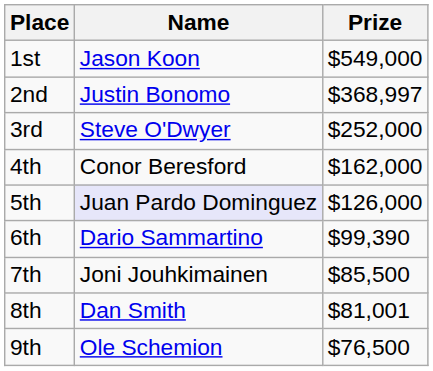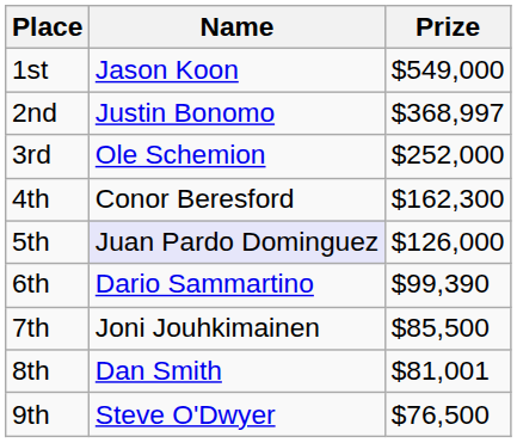 <table class="wikitable">
 <tr>
 <th>Place</th>
 <th>Name</th>
 <th>Prize</th>
 </tr>
 <tr>
 <td>1st</td>
 <td> <a href='#'>Jason Koon</a></td>
 <td>$549,000</td>
 </tr>
 <tr>
 <td>2nd</td>
 <td> <a href='#'>Justin Bonomo</a></td>
 <td>$368,997</td>
 </tr>
 <tr>
 <td>3rd</td>
-<td> <a href='#'>Steve O'Dwyer</a></td>
+<td> <a href='#'>Ole Schemion</a></td>
 <td>$252,000</td>
 </tr>
 <tr>
 <td>4th</td>
 <td> Conor Beresford</td>
-<td>$162,000</td>
+<td>$162,300</td>
 </tr>
 <tr>
 <td>5th</td>
 <td style="background: lavender;"> Juan Pardo Dominguez</td>
 <td>$126,000</td>
 </tr>
 <tr>
 <td>6th</td>
 <td> <a href='#'>Dario Sammartino</a></td>
 <td>$99,390</td>
 </tr>
 <tr>
 <td>7th</td>
 <td> Joni Jouhkimainen</td>
 <td>$85,500</td>
 </tr>
 <tr>
 <td>8th</td>
 <td> <a href='#'>Dan Smith</a></td>
 <td>$81,001</td>
 </tr>
 <tr>
 <td>9th</td>
-<td> <a href='#'>Ole Schemion</a></td>
+<td> <a href='#'>Steve O'Dwyer</a></td>
 <td>$76,500</td>
 </tr>
 </table>
